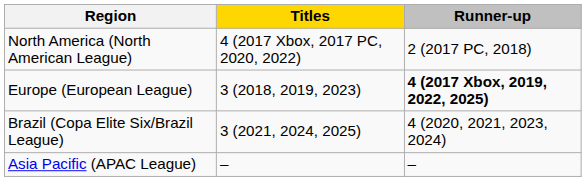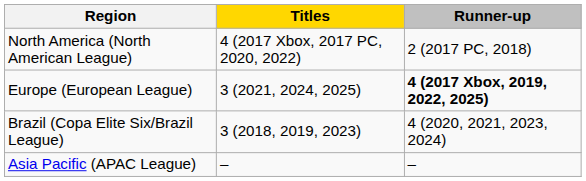 <table class="wikitable">
 <tr>
 <th>Region</th>
 <th style="background:gold;">Titles</th>
 <th style="background:silver;">Runner-up</th>
 </tr>
 <tr>
 <td>North America (North American League)</td>
 <td>4 (2017 Xbox, 2017 PC, 2020, 2022)</td>
 <td>2 (2017 PC, 2018)</td>
 </tr>
 <tr>
 <td>Europe (European League)</td>
-<td>3 (2018, 2019, 2023)</td>
+<td>3 (2021, 2024, 2025)</td>
 <td><strong>4 (2017 Xbox, 2019, 2022, 2025)</strong></td>
 </tr>
 <tr>
 <td>Brazil (Copa Elite Six/Brazil League)</td>
-<td>3 (2021, 2024, 2025)</td>
+<td>3 (2018, 2019, 2023)</td>
 <td>4 (2020, 2021, 2023, 2024)</td>
 </tr>
 <tr>
 <td><a href='#'>Asia Pacific</a> (APAC League)</td>
 <td>–</td>
 <td>–</td>
 </tr>
 </table>
